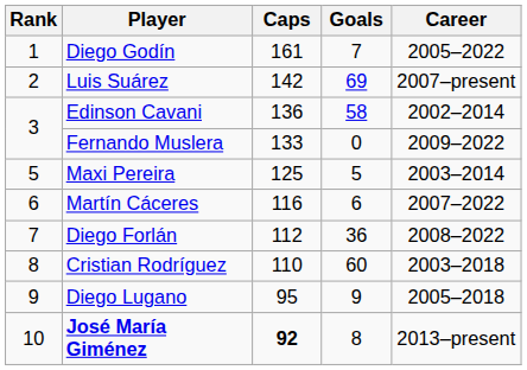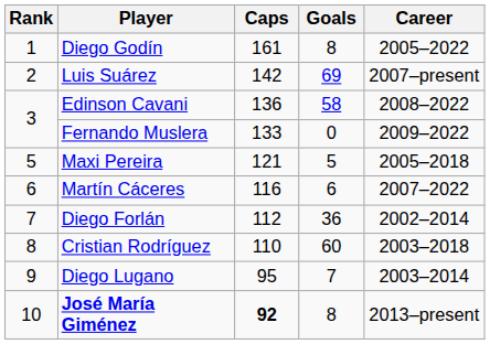 <table class="wikitable sortable" style="text-align:center;">
 <tr>
 <th width=30px>Rank</th>
 <th style="width:150px;">Player</th>
 <th width=50px>Caps</th>
 <th width=50px>Goals</th>
 <th style="width:100px;">Career</th>
 </tr>
 <tr>
 <td>1</td>
 <td align=left><a href='#'>Diego Godín</a></td>
 <td>161</td>
-<td>7</td>
+<td>8</td>
 <td>2005–2022</td>
 </tr>
 <tr>
 <td>2</td>
 <td align=left><a href='#'>Luis Suárez</a></td>
 <td>142</td>
 <td><a href='#'>69</a></td>
 <td>2007–present</td>
 </tr>
 <tr>
 <td rowspan=2>3</td>
 <td align=left><a href='#'>Edinson Cavani</a></td>
 <td>136</td>
 <td><a href='#'>58</a></td>
-<td>2002–2014</td>
+<td>2008–2022</td>
 </tr>
 <tr>
 <td align=left><a href='#'>Fernando Muslera</a></td>
 <td>133</td>
 <td>0</td>
 <td>2009–2022</td>
 </tr>
 <tr>
 <td>5</td>
 <td align=left><a href='#'>Maxi Pereira</a></td>
-<td>125</td>
+<td>121</td>
 <td>5</td>
-<td>2003–2014</td>
+<td>2005–2018</td>
 </tr>
 <tr>
 <td>6</td>
 <td align=left><a href='#'>Martín Cáceres</a></td>
 <td>116</td>
 <td>6</td>
 <td>2007–2022</td>
 </tr>
 <tr>
 <td>7</td>
 <td align=left><a href='#'>Diego Forlán</a></td>
 <td>112</td>
 <td>36</td>
-<td>2008–2022</td>
+<td>2002–2014</td>
 </tr>
 <tr>
 <td>8</td>
 <td align=left><a href='#'>Cristian Rodríguez</a></td>
 <td>110</td>
 <td>60</td>
 <td>2003–2018</td>
 </tr>
 <tr>
 <td>9</td>
 <td align=left><a href='#'>Diego Lugano</a></td>
 <td>95</td>
-<td>9</td>
-<td>2005–2018</td>
+<td>7</td>
+<td>2003–2014</td>
 </tr>
 <tr>
 <td>10</td>
 <td align=left><strong><a href='#'>José María Giménez</a></strong></td>
 <td><strong>92</strong></td>
 <td>8</td>
 <td>2013–present</td>
 </tr>
 </table>
